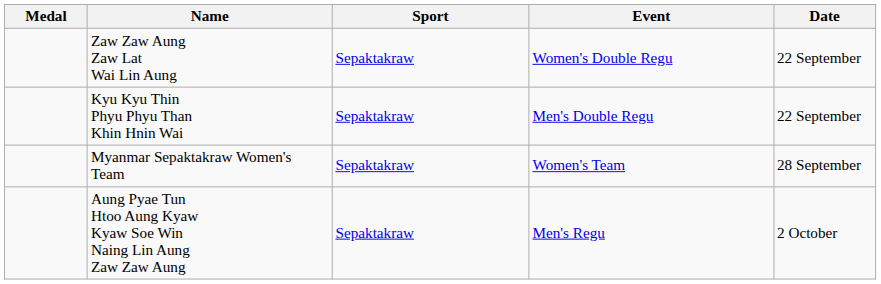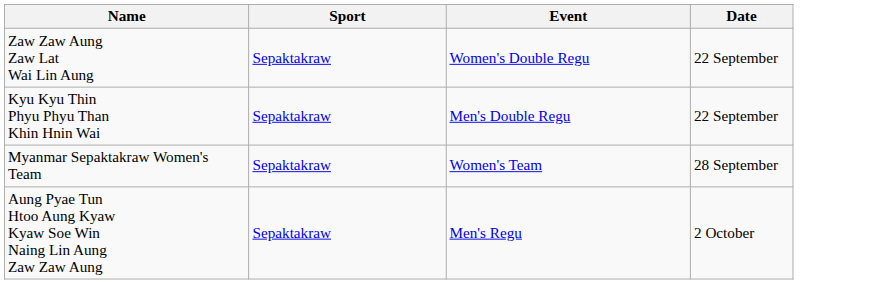 <table class="wikitable sortable" style="font-size:100%">
 <tr>
-<th width="80">Medal</th>
 <th width="250">Name</th>
 <th width="200">Sport</th>
 <th width="250">Event</th>
 <th width="100">Date</th>
 </tr>
 <tr>
-<td></td>
 <td>Zaw Zaw Aung <br> Zaw Lat <br> Wai Lin Aung</td>
 <td><a href='#'>Sepaktakraw</a></td>
 <td><a href='#'>Women's Double Regu</a></td>
 <td>22 September</td>
 </tr>
 <tr>
-<td></td>
 <td>Kyu Kyu Thin <br> Phyu Phyu Than <br> Khin Hnin Wai</td>
 <td><a href='#'>Sepaktakraw</a></td>
 <td><a href='#'>Men's Double Regu</a></td>
 <td>22 September</td>
 </tr>
 <tr>
-<td></td>
 <td>Myanmar Sepaktakraw Women's Team</td>
 <td><a href='#'>Sepaktakraw</a></td>
 <td><a href='#'>Women's Team</a></td>
 <td>28 September</td>
 </tr>
 <tr>
-<td></td>
 <td>Aung Pyae Tun <br> Htoo Aung Kyaw <br> Kyaw Soe Win <br> Naing Lin Aung <br> Zaw Zaw Aung</td>
 <td><a href='#'>Sepaktakraw</a></td>
 <td><a href='#'>Men's Regu</a></td>
 <td>2 October</td>
 </tr>
 </table>
